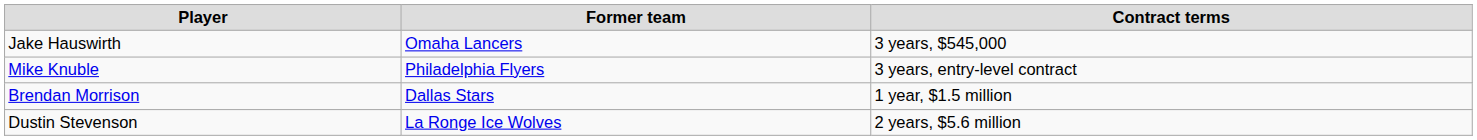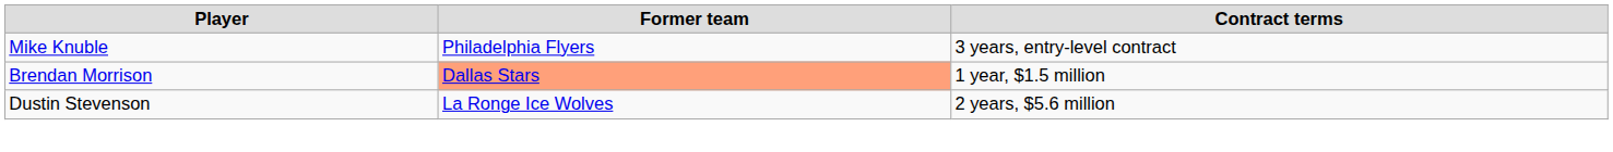 <table class="wikitable" width=90%>
 <tr align="center"  bgcolor="#dddddd">
 <td><strong>Player</strong></td>
 <td><strong>Former team</strong></td>
 <td><strong>Contract terms</strong></td>
-</tr>
-<tr>
-<td>Jake Hauswirth</td>
-<td><a href='#'>Omaha Lancers</a></td>
-<td>3 years, $545,000</td>
 </tr>
 <tr>
 <td><a href='#'>Mike Knuble</a></td>
 <td><a href='#'>Philadelphia Flyers</a></td>
 <td>3 years, entry-level contract</td>
 </tr>
 <tr>
 <td><a href='#'>Brendan Morrison</a></td>
-<td><a href='#'>Dallas Stars</a></td>
+<td style="background: lightsalmon;"><a href='#'>Dallas Stars</a></td>
 <td>1 year, $1.5 million</td>
 </tr>
 <tr>
 <td>Dustin Stevenson</td>
 <td><a href='#'>La Ronge Ice Wolves</a></td>
 <td>2 years, $5.6 million</td>
 </tr>
 </table>
